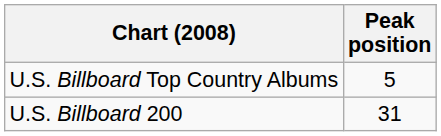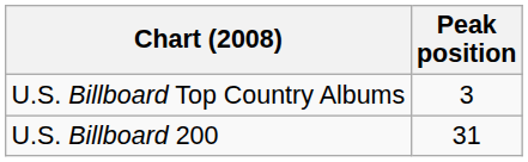 <table class="wikitable">
 <tr>
 <th>Chart (2008)</th>
 <th>Peak<br>position</th>
 </tr>
 <tr>
 <td>U.S. <em>Billboard</em> Top Country Albums</td>
-<td align="center">5</td>
+<td align="center">3</td>
 </tr>
 <tr>
 <td>U.S. <em>Billboard</em> 200</td>
 <td align="center">31</td>
 </tr>
 </table>
